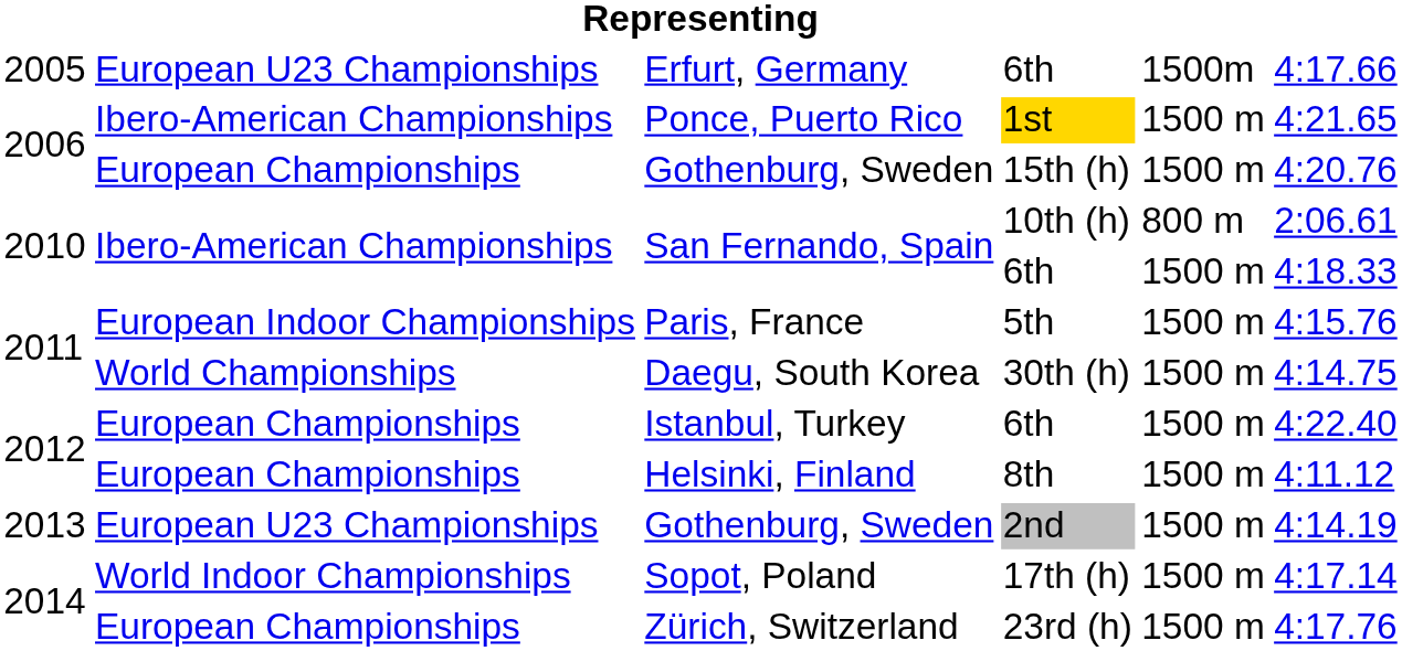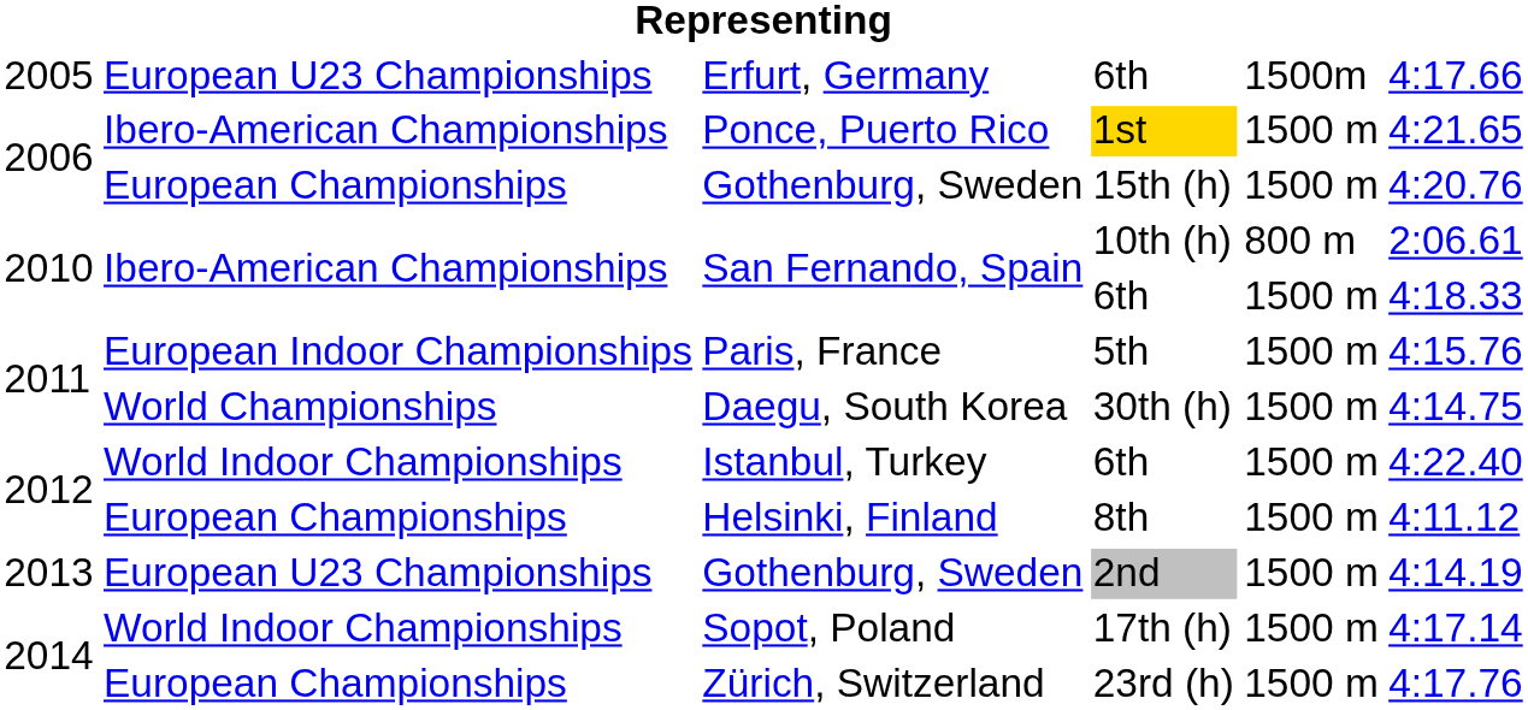 <table>
 <tr>
 <th colspan="6">Representing </th>
 </tr>
 <tr>
 <td>2005</td>
 <td><a href='#'>European U23 Championships</a></td>
 <td><a href='#'>Erfurt</a>, <a href='#'>Germany</a></td>
 <td>6th</td>
 <td>1500m</td>
 <td><a href='#'>4:17.66</a></td>
 </tr>
 <tr>
 <td rowspan=2>2006</td>
 <td><a href='#'>Ibero-American Championships</a></td>
 <td><a href='#'>Ponce, Puerto Rico</a></td>
 <td bgcolor=gold>1st</td>
 <td>1500 m</td>
 <td><a href='#'>4:21.65</a></td>
 </tr>
 <tr>
 <td><a href='#'>European Championships</a></td>
 <td><a href='#'>Gothenburg</a>, Sweden</td>
 <td>15th (h)</td>
 <td>1500 m</td>
 <td><a href='#'>4:20.76</a></td>
 </tr>
 <tr>
 <td rowspan=2>2010</td>
 <td rowspan=2><a href='#'>Ibero-American Championships</a></td>
 <td rowspan=2><a href='#'>San Fernando, Spain</a></td>
 <td>10th (h)</td>
 <td>800 m</td>
 <td><a href='#'>2:06.61</a></td>
 </tr>
 <tr>
 <td>6th</td>
 <td>1500 m</td>
 <td><a href='#'>4:18.33</a></td>
 </tr>
 <tr>
 <td rowspan=2>2011</td>
 <td><a href='#'>European Indoor Championships</a></td>
 <td><a href='#'>Paris</a>, France</td>
 <td>5th</td>
 <td>1500 m</td>
 <td><a href='#'>4:15.76</a></td>
 </tr>
 <tr>
 <td><a href='#'>World Championships</a></td>
 <td><a href='#'>Daegu</a>, South Korea</td>
 <td>30th (h)</td>
 <td>1500 m</td>
 <td><a href='#'>4:14.75</a></td>
 </tr>
 <tr>
 <td rowspan=2>2012</td>
-<td><a href='#'>European Championships</a></td>
+<td><a href='#'>World Indoor Championships</a></td>
 <td><a href='#'>Istanbul</a>, Turkey</td>
 <td>6th</td>
 <td>1500 m</td>
 <td><a href='#'>4:22.40</a></td>
 </tr>
 <tr>
 <td><a href='#'>European Championships</a></td>
 <td><a href='#'>Helsinki</a>, <a href='#'>Finland</a></td>
 <td>8th</td>
 <td>1500 m</td>
 <td><a href='#'>4:11.12</a></td>
 </tr>
 <tr>
 <td>2013</td>
 <td><a href='#'>European U23 Championships</a></td>
 <td><a href='#'>Gothenburg</a>, <a href='#'>Sweden</a></td>
 <td bgcolor="silver">2nd</td>
 <td>1500 m</td>
 <td><a href='#'>4:14.19</a></td>
 </tr>
 <tr>
 <td rowspan=2>2014</td>
 <td><a href='#'>World Indoor Championships</a></td>
 <td><a href='#'>Sopot</a>, Poland</td>
 <td>17th (h)</td>
 <td>1500 m</td>
 <td><a href='#'>4:17.14</a></td>
 </tr>
 <tr>
 <td><a href='#'>European Championships</a></td>
 <td><a href='#'>Zürich</a>, Switzerland</td>
 <td>23rd (h)</td>
 <td>1500 m</td>
 <td><a href='#'>4:17.76</a></td>
 </tr>
 </table>
